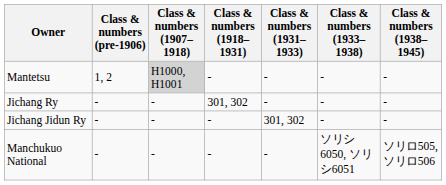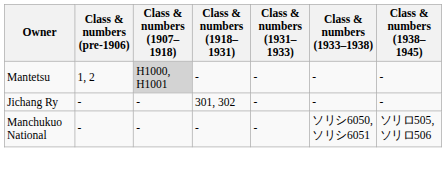 <table class="wikitable">
 <tr>
 <th>Owner</th>
 <th>Class & numbers<br>(pre-1906)</th>
 <th>Class & numbers<br>(1907–1918)</th>
 <th>Class & numbers<br>(1918–1931)</th>
 <th>Class & numbers<br>(1931–1933)</th>
 <th>Class & numbers<br>(1933–1938)</th>
 <th>Class & numbers<br>(1938–1945)</th>
 </tr>
 <tr>
 <td>Mantetsu</td>
 <td>1, 2</td>
 <td style="background: lightgrey;">H1000, H1001</td>
 <td>-</td>
 <td>-</td>
 <td>-</td>
 <td>-</td>
 </tr>
 <tr>
 <td>Jichang Ry</td>
 <td>-</td>
 <td>-</td>
 <td>301, 302</td>
 <td>-</td>
 <td>-</td>
 <td>-</td>
 </tr>
 <tr>
-<td>Jichang Jidun Ry</td>
-<td>-</td>
-<td>-</td>
-<td>-</td>
-<td>301, 302</td>
-<td>-</td>
-<td>-</td>
-</tr>
-<tr>
 <td>Manchukuo National</td>
 <td>-</td>
 <td>-</td>
 <td>-</td>
 <td>-</td>
 <td>ソリシ6050, ソリシ6051</td>
 <td>ソリロ505, ソリロ506</td>
 </tr>
 </table>
